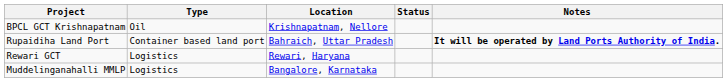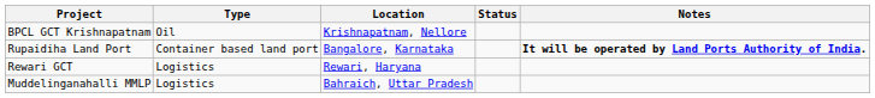 <table class="wikitable sortable">
 <tr>
 <th>Project</th>
 <th>Type</th>
 <th>Location</th>
 <th>Status</th>
 <th>Notes</th>
 </tr>
 <tr>
 <td>BPCL GCT Krishnapatnam</td>
 <td>Oil</td>
 <td><a href='#'>Krishnapatnam</a>, <a href='#'>Nellore</a></td>
 <td></td>
 <td></td>
 </tr>
 <tr>
 <td>Rupaidiha Land Port</td>
 <td>Container based land port</td>
-<td><a href='#'>Bahraich</a>, <a href='#'>Uttar Pradesh</a></td>
+<td><a href='#'>Bangalore</a>, <a href='#'>Karnataka</a></td>
 <td></td>
 <td><strong> It will be operated by <a href='#'>Land Ports Authority of India</a>.</strong></td>
 </tr>
 <tr>
 <td>Rewari GCT</td>
 <td>Logistics</td>
 <td><a href='#'>Rewari</a>, <a href='#'>Haryana</a></td>
 <td></td>
 <td></td>
 </tr>
 <tr>
 <td>Muddelinganahalli MMLP</td>
 <td>Logistics</td>
-<td><a href='#'>Bangalore</a>, <a href='#'>Karnataka</a></td>
+<td><a href='#'>Bahraich</a>, <a href='#'>Uttar Pradesh</a></td>
 <td></td>
 <td></td>
 </tr>
 </table>
